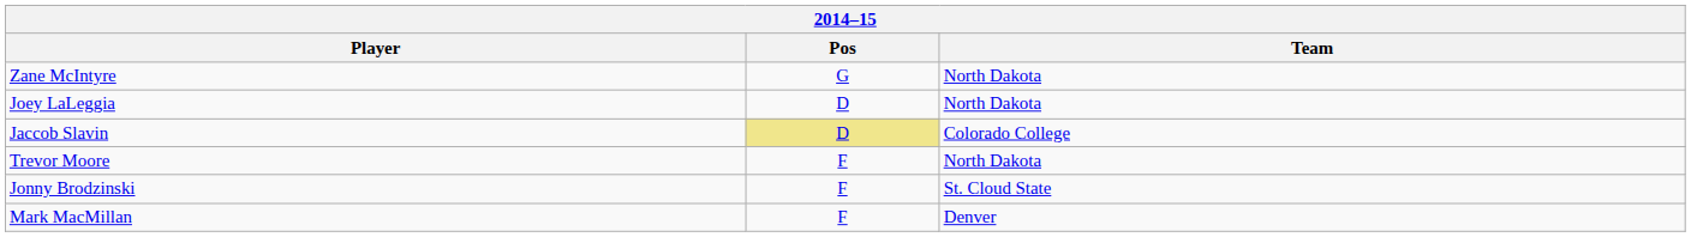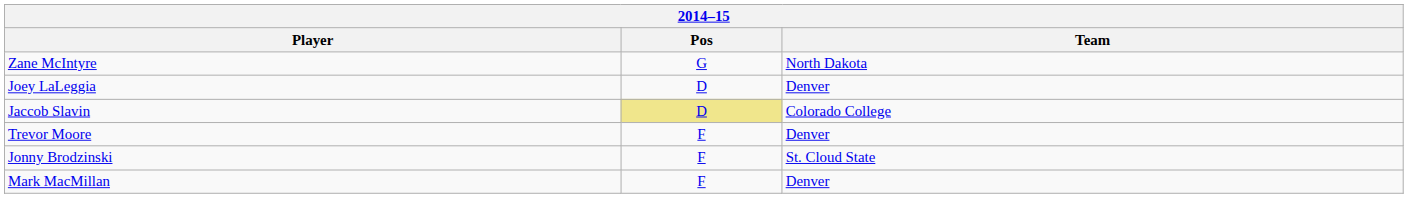 <table class="wikitable" width=95%>
 <tr>
 <th colspan=3><a href='#'>2014–15</a></th>
 </tr>
 <tr>
 <th>Player</th>
 <th>Pos</th>
 <th>Team</th>
 </tr>
 <tr>
 <td><a href='#'>Zane McIntyre</a></td>
 <td align=center><a href='#'>G</a></td>
 <td><a href='#'>North Dakota</a></td>
 </tr>
 <tr>
 <td><a href='#'>Joey LaLeggia</a></td>
 <td align=center><a href='#'>D</a></td>
-<td><a href='#'>North Dakota</a></td>
+<td><a href='#'>Denver</a></td>
 </tr>
 <tr>
 <td><a href='#'>Jaccob Slavin</a></td>
 <td align=center style="background: khaki;"><a href='#'>D</a></td>
 <td><a href='#'>Colorado College</a></td>
 </tr>
 <tr>
 <td><a href='#'>Trevor Moore</a></td>
 <td align=center><a href='#'>F</a></td>
-<td><a href='#'>North Dakota</a></td>
+<td><a href='#'>Denver</a></td>
 </tr>
 <tr>
 <td><a href='#'>Jonny Brodzinski</a></td>
 <td align=center><a href='#'>F</a></td>
 <td><a href='#'>St. Cloud State</a></td>
 </tr>
 <tr>
 <td><a href='#'>Mark MacMillan</a></td>
 <td align=center><a href='#'>F</a></td>
 <td><a href='#'>Denver</a></td>
 </tr>
 </table>
